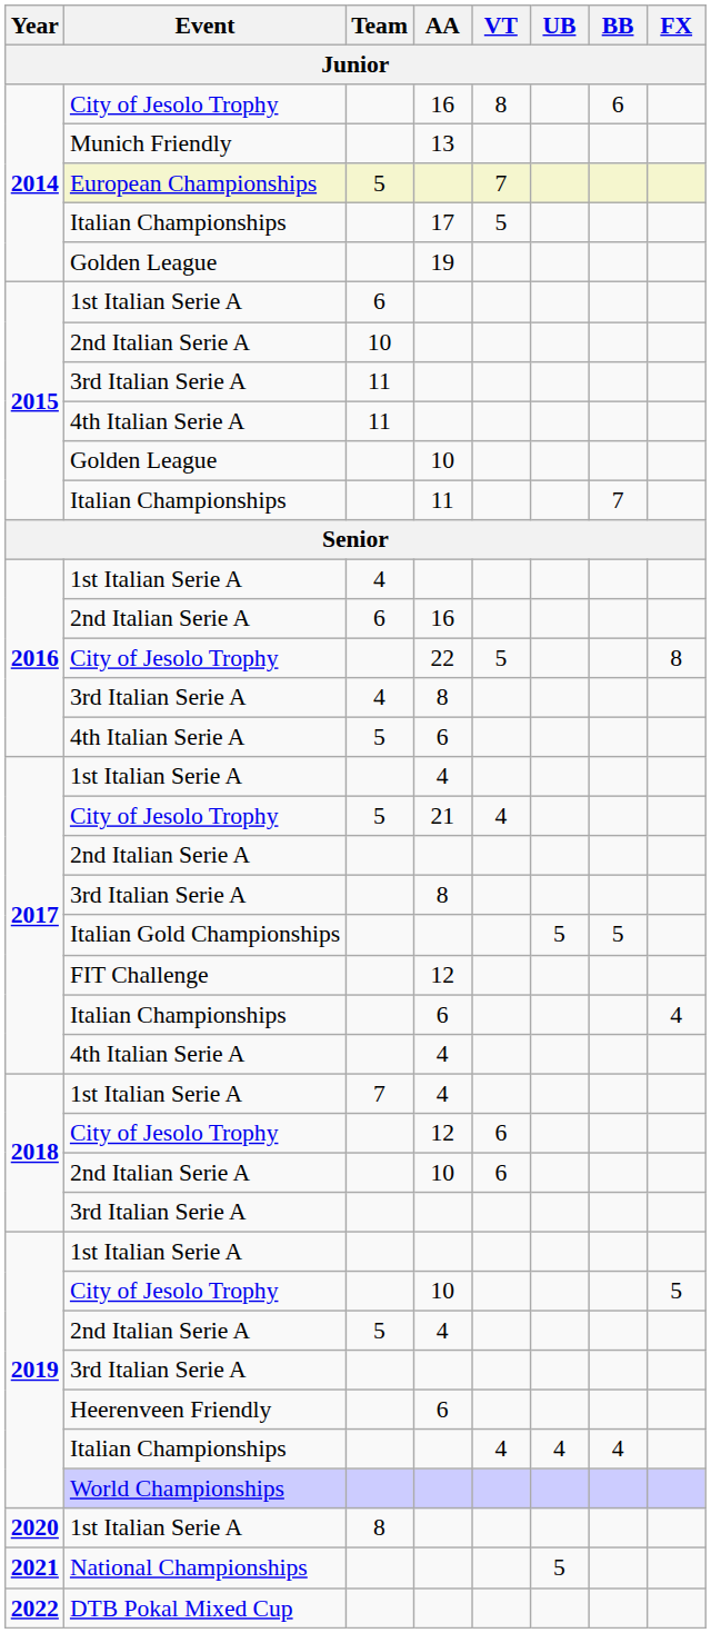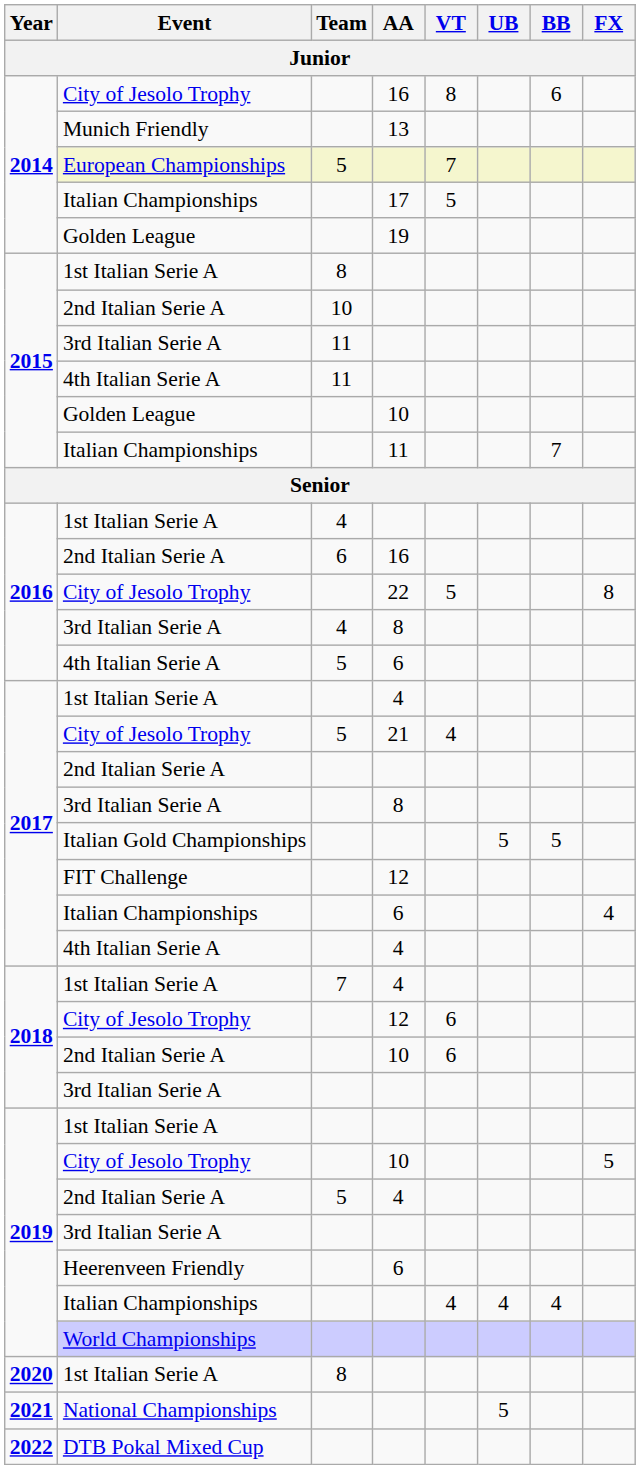 <table class="wikitable" style="text-align:center; font-size:95%;">
 <tr>
 <th align=center>Year</th>
 <th align=center>Event</th>
 <th style="width:30px;">Team</th>
 <th style="width:30px;">AA</th>
 <th style="width:30px;"><a href='#'>VT</a></th>
 <th style="width:30px;"><a href='#'>UB</a></th>
 <th style="width:30px;"><a href='#'>BB</a></th>
 <th style="width:30px;"><a href='#'>FX</a></th>
 </tr>
 <tr>
 <th colspan="8"><strong>Junior</strong></th>
 </tr>
 <tr>
 <td rowspan="5"><strong><a href='#'>2014</a></strong></td>
 <td align=left><a href='#'>City of Jesolo Trophy</a></td>
 <td></td>
 <td>16</td>
 <td>8</td>
 <td></td>
 <td>6</td>
 <td></td>
 </tr>
 <tr>
 <td align=left>Munich Friendly</td>
 <td></td>
 <td>13</td>
 <td></td>
 <td></td>
 <td></td>
 <td></td>
 </tr>
 <tr bgcolor=#F5F6CE>
 <td align=left><a href='#'>European Championships</a></td>
 <td>5</td>
 <td></td>
 <td>7</td>
 <td></td>
 <td></td>
 <td></td>
 </tr>
 <tr>
 <td align=left>Italian Championships</td>
 <td></td>
 <td>17</td>
 <td>5</td>
 <td></td>
 <td></td>
 <td></td>
 </tr>
 <tr>
 <td align=left>Golden League</td>
 <td></td>
 <td>19</td>
 <td></td>
 <td></td>
 <td></td>
 <td></td>
 </tr>
 <tr>
 <td rowspan="6"><strong><a href='#'>2015</a></strong></td>
 <td align=left>1st Italian Serie A</td>
-<td>6</td>
+<td>8</td>
 <td></td>
 <td></td>
 <td></td>
 <td></td>
 <td></td>
 </tr>
 <tr>
 <td align=left>2nd Italian Serie A</td>
 <td>10</td>
 <td></td>
 <td></td>
 <td></td>
 <td></td>
 <td></td>
 </tr>
 <tr>
 <td align=left>3rd Italian Serie A</td>
 <td>11</td>
 <td></td>
 <td></td>
 <td></td>
 <td></td>
 <td></td>
 </tr>
 <tr>
 <td align=left>4th Italian Serie A</td>
 <td>11</td>
 <td></td>
 <td></td>
 <td></td>
 <td></td>
 <td></td>
 </tr>
 <tr>
 <td align=left>Golden League</td>
 <td></td>
 <td>10</td>
 <td></td>
 <td></td>
 <td></td>
 <td></td>
 </tr>
 <tr>
 <td align=left>Italian Championships</td>
 <td></td>
 <td>11</td>
 <td></td>
 <td></td>
 <td>7</td>
 <td></td>
 </tr>
 <tr>
 <th colspan="8"><strong>Senior</strong></th>
 </tr>
 <tr>
 <td rowspan="5"><strong><a href='#'>2016</a></strong></td>
 <td align=left>1st Italian Serie A</td>
 <td>4</td>
 <td></td>
 <td></td>
 <td></td>
 <td></td>
 <td></td>
 </tr>
 <tr>
 <td align=left>2nd Italian Serie A</td>
 <td>6</td>
 <td>16</td>
 <td></td>
 <td></td>
 <td></td>
 <td></td>
 </tr>
 <tr>
 <td align=left><a href='#'>City of Jesolo Trophy</a></td>
 <td></td>
 <td>22</td>
 <td>5</td>
 <td></td>
 <td></td>
 <td>8</td>
 </tr>
 <tr>
 <td align=left>3rd Italian Serie A</td>
 <td>4</td>
 <td>8</td>
 <td></td>
 <td></td>
 <td></td>
 <td></td>
 </tr>
 <tr>
 <td align=left>4th Italian Serie A</td>
 <td>5</td>
 <td>6</td>
 <td></td>
 <td></td>
 <td></td>
 <td></td>
 </tr>
 <tr>
 <td rowspan="8"><strong><a href='#'>2017</a></strong></td>
 <td align=left>1st Italian Serie A</td>
 <td></td>
 <td>4</td>
 <td></td>
 <td></td>
 <td></td>
 <td></td>
 </tr>
 <tr>
 <td align=left><a href='#'>City of Jesolo Trophy</a></td>
 <td>5</td>
 <td>21</td>
 <td>4</td>
 <td></td>
 <td></td>
 <td></td>
 </tr>
 <tr>
 <td align=left>2nd Italian Serie A</td>
 <td></td>
 <td></td>
 <td></td>
 <td></td>
 <td></td>
 <td></td>
 </tr>
 <tr>
 <td align=left>3rd Italian Serie A</td>
 <td></td>
 <td>8</td>
 <td></td>
 <td></td>
 <td></td>
 <td></td>
 </tr>
 <tr>
 <td align=left>Italian Gold Championships</td>
 <td></td>
 <td></td>
 <td></td>
 <td>5</td>
 <td>5</td>
 <td></td>
 </tr>
 <tr>
 <td align=left>FIT Challenge</td>
 <td></td>
 <td>12</td>
 <td></td>
 <td></td>
 <td></td>
 <td></td>
 </tr>
 <tr>
 <td align=left>Italian Championships</td>
 <td></td>
 <td>6</td>
 <td></td>
 <td></td>
 <td></td>
 <td>4</td>
 </tr>
 <tr>
 <td align=left>4th Italian Serie A</td>
 <td></td>
 <td>4</td>
 <td></td>
 <td></td>
 <td></td>
 <td></td>
 </tr>
 <tr>
 <td rowspan="4"><strong><a href='#'>2018</a></strong></td>
 <td align=left>1st Italian Serie A</td>
 <td>7</td>
 <td>4</td>
 <td></td>
 <td></td>
 <td></td>
 <td></td>
 </tr>
 <tr>
 <td align=left><a href='#'>City of Jesolo Trophy</a></td>
 <td></td>
 <td>12</td>
 <td>6</td>
 <td></td>
 <td></td>
 <td></td>
 </tr>
 <tr>
 <td align=left>2nd Italian Serie A</td>
 <td></td>
 <td>10</td>
 <td>6</td>
 <td></td>
 <td></td>
 <td></td>
 </tr>
 <tr>
 <td align=left>3rd Italian Serie A</td>
 <td></td>
 <td></td>
 <td></td>
 <td></td>
 <td></td>
 <td></td>
 </tr>
 <tr>
 <td rowspan="7"><strong><a href='#'>2019</a></strong></td>
 <td align=left>1st Italian Serie A</td>
 <td></td>
 <td></td>
 <td></td>
 <td></td>
 <td></td>
 <td></td>
 </tr>
 <tr>
 <td align=left><a href='#'>City of Jesolo Trophy</a></td>
 <td></td>
 <td>10</td>
 <td></td>
 <td></td>
 <td></td>
 <td>5</td>
 </tr>
 <tr>
 <td align=left>2nd Italian Serie A</td>
 <td>5</td>
 <td>4</td>
 <td></td>
 <td></td>
 <td></td>
 <td></td>
 </tr>
 <tr>
 <td align=left>3rd Italian Serie A</td>
 <td></td>
 <td></td>
 <td></td>
 <td></td>
 <td></td>
 <td></td>
 </tr>
 <tr>
 <td align=left>Heerenveen Friendly</td>
 <td></td>
 <td>6</td>
 <td></td>
 <td></td>
 <td></td>
 <td></td>
 </tr>
 <tr>
 <td align=left>Italian Championships</td>
 <td></td>
 <td></td>
 <td>4</td>
 <td>4</td>
 <td>4</td>
 <td></td>
 </tr>
 <tr bgcolor=#CCCCFF>
 <td align=left><a href='#'>World Championships</a></td>
 <td></td>
 <td></td>
 <td></td>
 <td></td>
 <td></td>
 <td></td>
 </tr>
 <tr>
 <td rowspan="1"><strong><a href='#'>2020</a></strong></td>
 <td align=left>1st Italian Serie A</td>
 <td>8</td>
 <td></td>
 <td></td>
 <td></td>
 <td></td>
 <td></td>
 </tr>
 <tr>
 <td rowspan="1"><strong><a href='#'>2021</a></strong></td>
 <td align=left><a href='#'>National Championships</a></td>
 <td></td>
 <td></td>
 <td></td>
 <td>5</td>
 <td></td>
 <td></td>
 </tr>
 <tr>
 <td rowspan="1"><strong><a href='#'>2022</a></strong></td>
 <td align=left><a href='#'>DTB Pokal Mixed Cup</a></td>
 <td></td>
 <td></td>
 <td></td>
 <td></td>
 <td></td>
 <td></td>
 </tr>
 </table>
